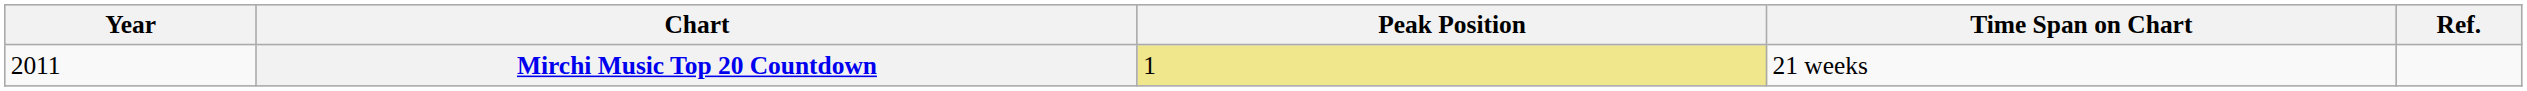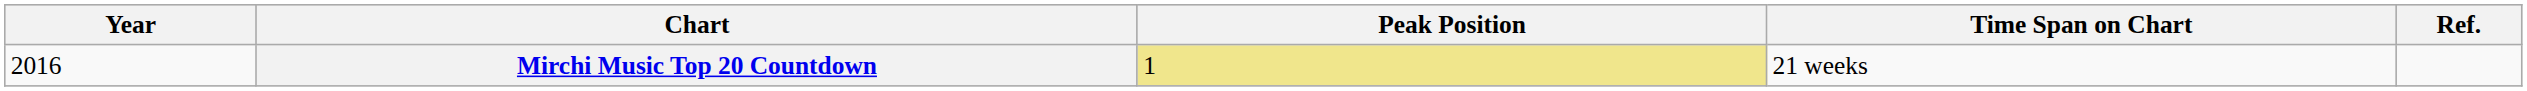 <table class="wikitable plainrowheaders"  width=100%>
 <tr>
 <th width=10%>Year</th>
 <th width=35%>Chart</th>
 <th width=25%>Peak Position</th>
 <th width=25%>Time Span on Chart</th>
 <th width=5%>Ref.</th>
 </tr>
 <tr>
-<td>2011</td>
+<td>2016</td>
 <th scope="row"><a href='#'>Mirchi Music Top 20 Countdown</a></th>
 <td style="background: khaki;">1</td>
 <td>21 weeks</td>
 <td></td>
 </tr>
 </table>
